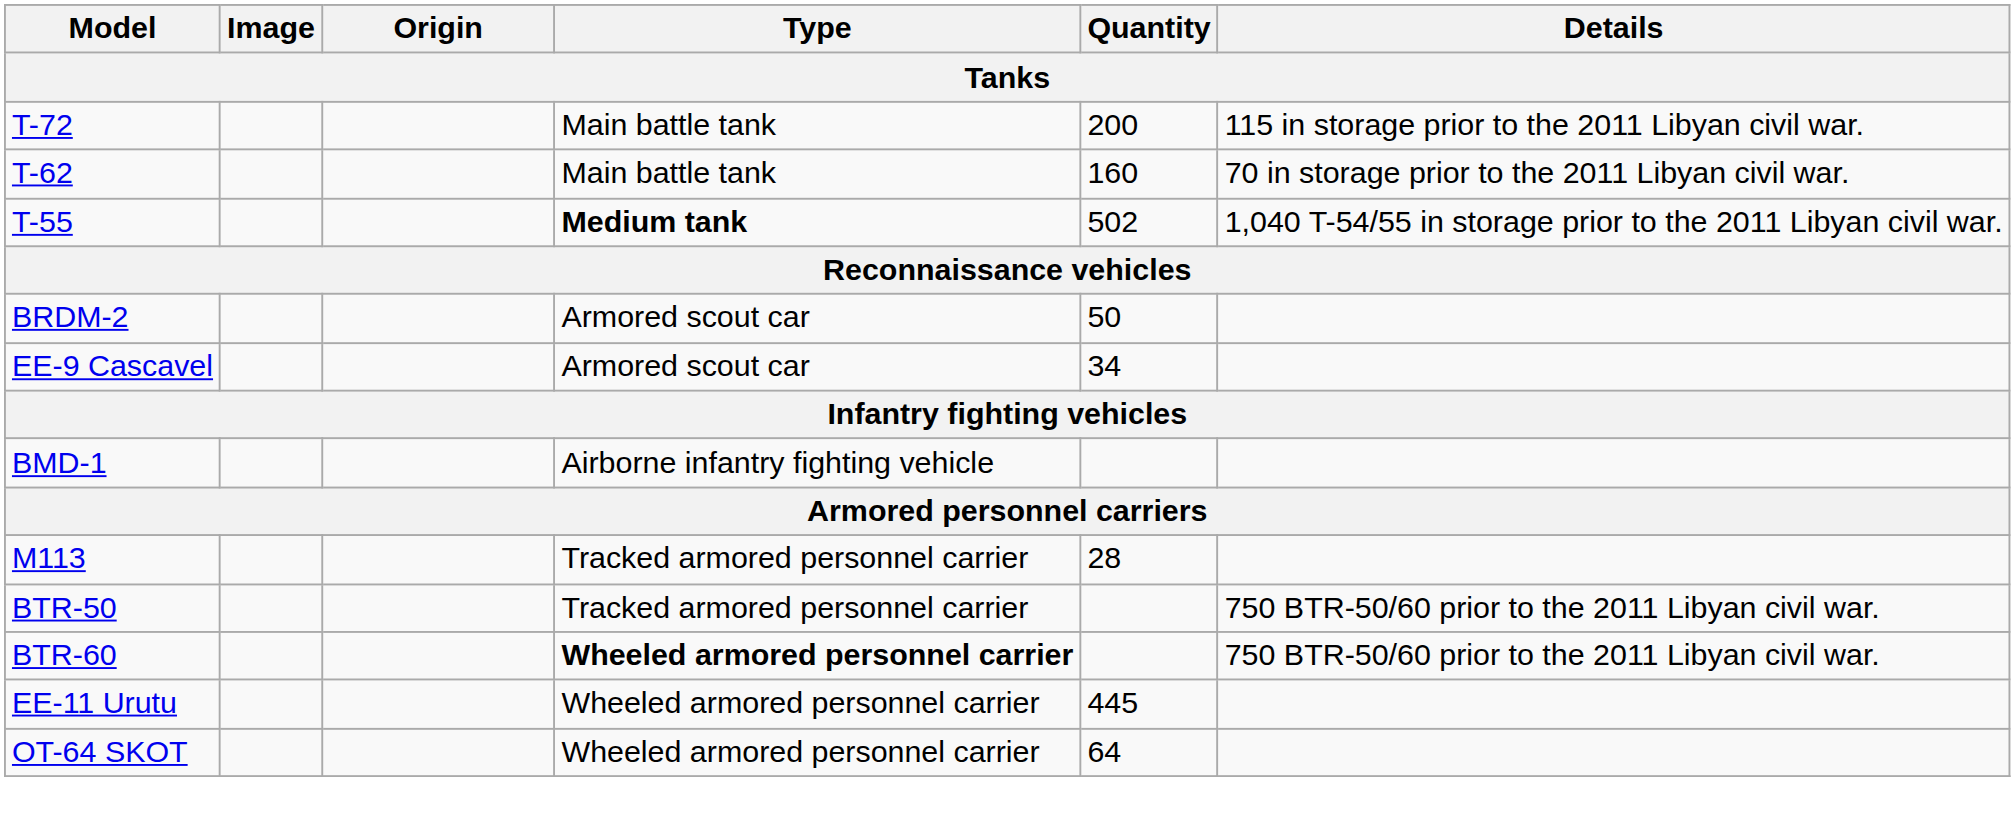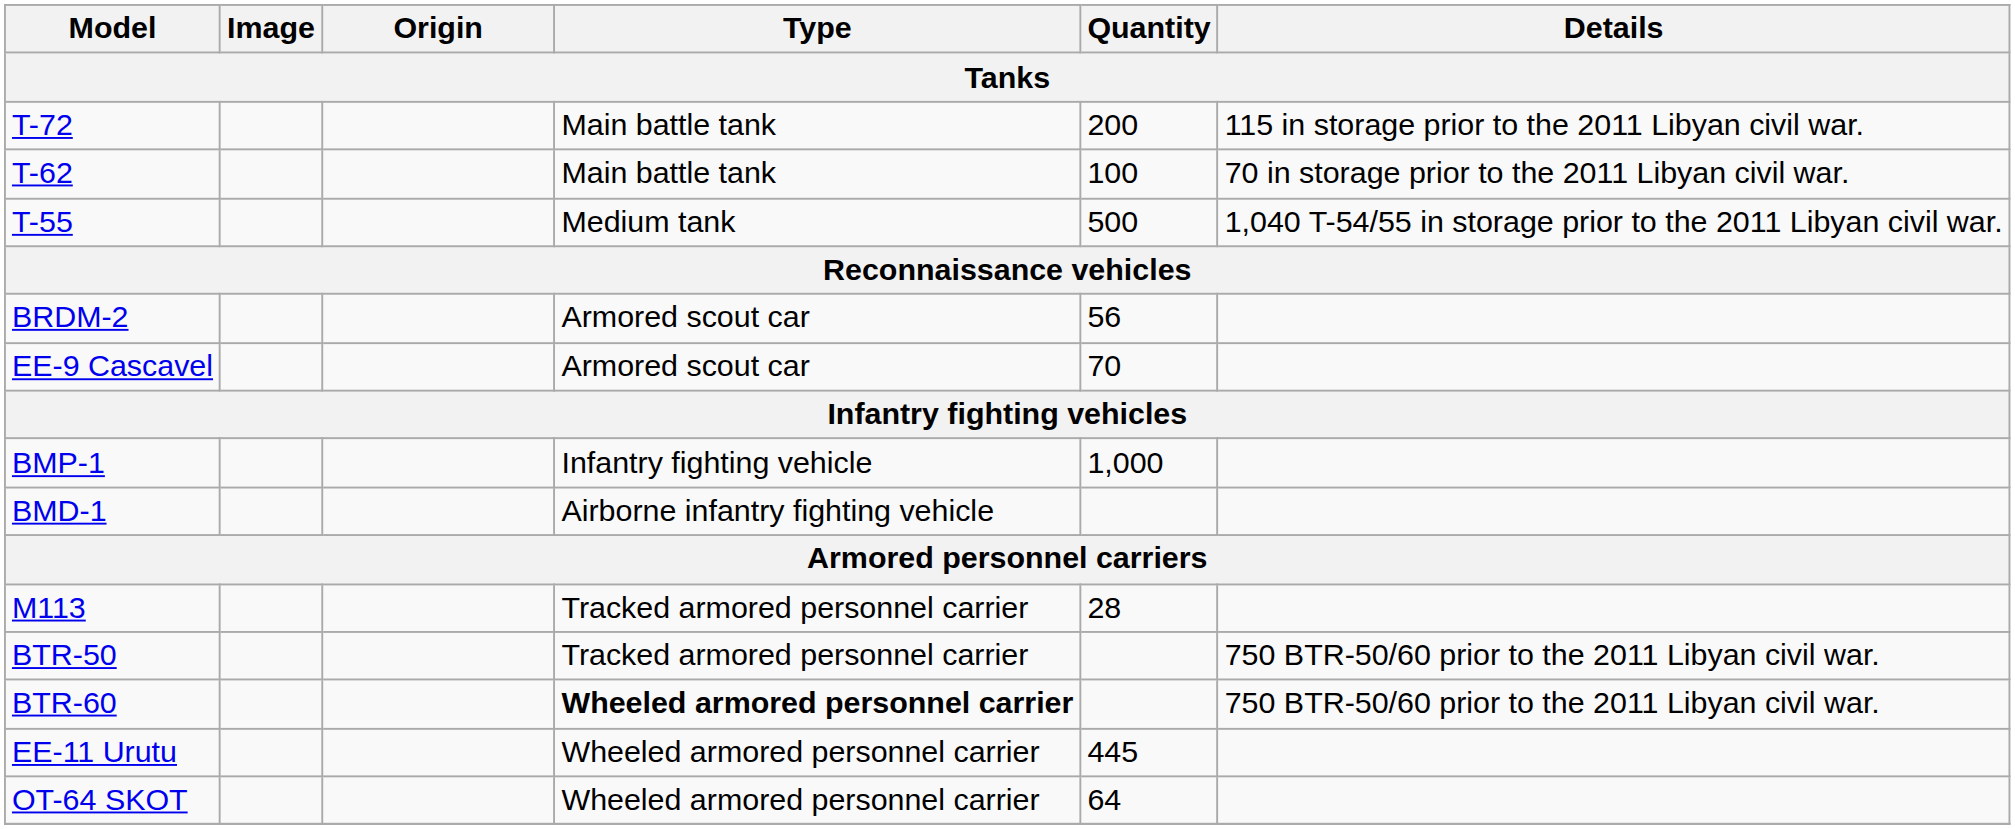 <table class="wikitable sortable">
 <tr>
 <th>Model</th>
 <th>Image</th>
 <th style="width:115px;">Origin</th>
 <th>Type</th>
 <th>Quantity</th>
 <th>Details</th>
 </tr>
 <tr>
 <th colspan="6">Tanks</th>
 </tr>
 <tr>
 <td><a href='#'>T-72</a></td>
 <td></td>
 <td></td>
 <td>Main battle tank</td>
 <td>200</td>
 <td>115 in storage prior to the 2011 Libyan civil war.</td>
 </tr>
 <tr>
 <td><a href='#'>T-62</a></td>
 <td></td>
 <td></td>
 <td>Main battle tank</td>
-<td>160</td>
+<td>100</td>
 <td>70 in storage prior to the 2011 Libyan civil war.</td>
 </tr>
 <tr>
 <td><a href='#'>T-55</a></td>
 <td></td>
 <td></td>
-<td><strong>Medium tank</strong></td>
-<td>502</td>
+<td>Medium tank</td>
+<td>500</td>
 <td>1,040 T-54/55 in storage prior to the 2011 Libyan civil war.</td>
 </tr>
 <tr>
 <th Colspan="6">Reconnaissance vehicles</th>
 </tr>
 <tr>
 <td><a href='#'>BRDM-2</a></td>
 <td></td>
 <td></td>
 <td>Armored scout car</td>
-<td>50</td>
+<td>56</td>
 <td></td>
 </tr>
 <tr>
 <td><a href='#'>EE-9 Cascavel</a></td>
 <td></td>
 <td></td>
 <td>Armored scout car</td>
-<td>34</td>
+<td>70</td>
 <td></td>
 </tr>
 <tr>
 <th Colspan="6">Infantry fighting vehicles</th>
+</tr>
+<tr>
+<td><a href='#'>BMP-1</a></td>
+<td></td>
+<td></td>
+<td>Infantry fighting vehicle</td>
+<td>1,000</td>
+<td></td>
 </tr>
 <tr>
 <td><a href='#'>BMD-1</a></td>
 <td></td>
 <td></td>
 <td>Airborne infantry fighting vehicle</td>
 <td></td>
 <td></td>
 </tr>
 <tr>
 <th Colspan="6">Armored personnel carriers</th>
 </tr>
 <tr>
 <td><a href='#'>M113</a></td>
 <td></td>
 <td></td>
 <td>Tracked armored personnel carrier</td>
 <td>28</td>
 <td></td>
 </tr>
 <tr>
 <td><a href='#'>BTR-50</a></td>
 <td></td>
 <td></td>
 <td>Tracked armored personnel carrier</td>
 <td></td>
 <td>750 BTR-50/60 prior to the 2011 Libyan civil war.</td>
 </tr>
 <tr>
 <td><a href='#'>BTR-60</a></td>
 <td></td>
 <td></td>
 <td><strong>Wheeled armored personnel carrier</strong></td>
 <td></td>
 <td>750 BTR-50/60 prior to the 2011 Libyan civil war.</td>
 </tr>
 <tr>
 <td><a href='#'>EE-11 Urutu</a></td>
 <td></td>
 <td></td>
 <td>Wheeled armored personnel carrier</td>
 <td>445</td>
 <td></td>
 </tr>
 <tr>
 <td><a href='#'>OT-64 SKOT</a></td>
 <td></td>
 <td><br></td>
 <td>Wheeled armored personnel carrier</td>
 <td>64</td>
 <td></td>
 </tr>
 <tr>
 </tr>
 </table>
